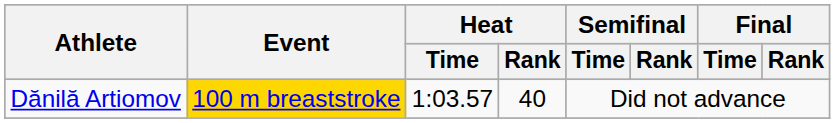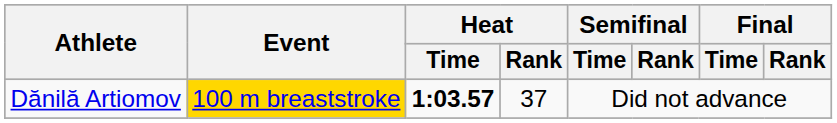 <table class=wikitable style="font-size:90%">
 <tr>
 <th rowspan="2">Athlete</th>
 <th rowspan="2">Event</th>
 <th colspan="2">Heat</th>
 <th colspan="2">Semifinal</th>
 <th colspan="2">Final</th>
 </tr>
 <tr style="font-size:95%">
 <th>Time</th>
 <th>Rank</th>
 <th>Time</th>
 <th>Rank</th>
 <th>Time</th>
 <th>Rank</th>
 </tr>
 <tr align=center>
 <td align=left><a href='#'>Dănilă Artiomov</a></td>
 <td align=left style="background: gold;"><a href='#'>100 m breaststroke</a></td>
-<td>1:03.57</td>
-<td>40</td>
+<td><strong>1:03.57</strong></td>
+<td>37</td>
 <td colspan=4>Did not advance</td>
 </tr>
 </table>
